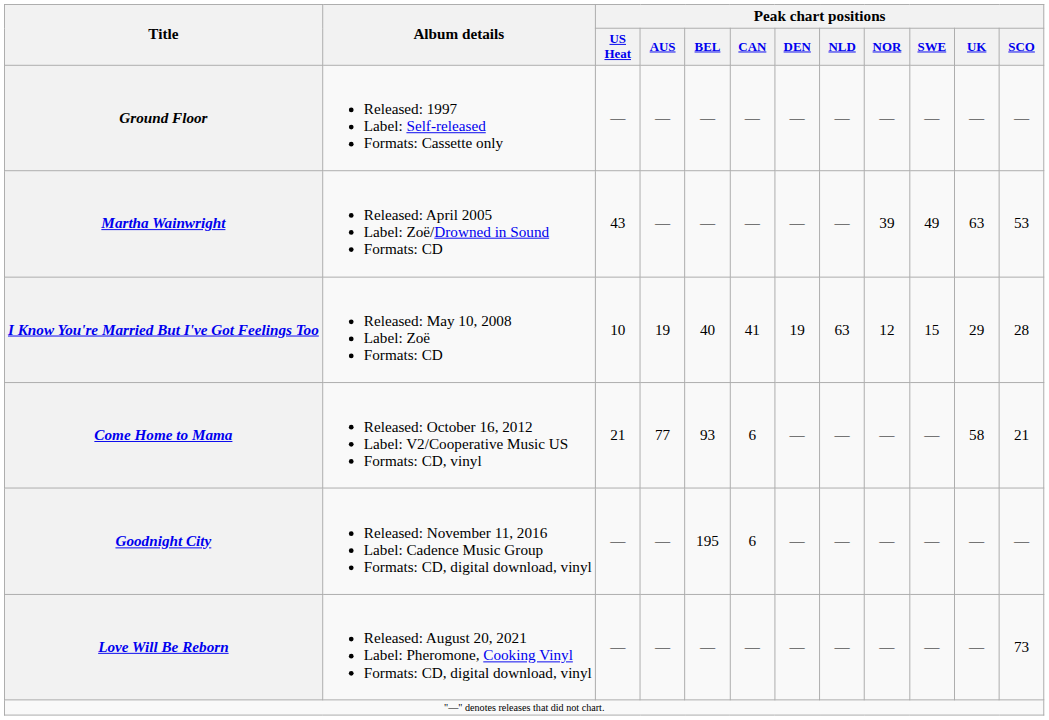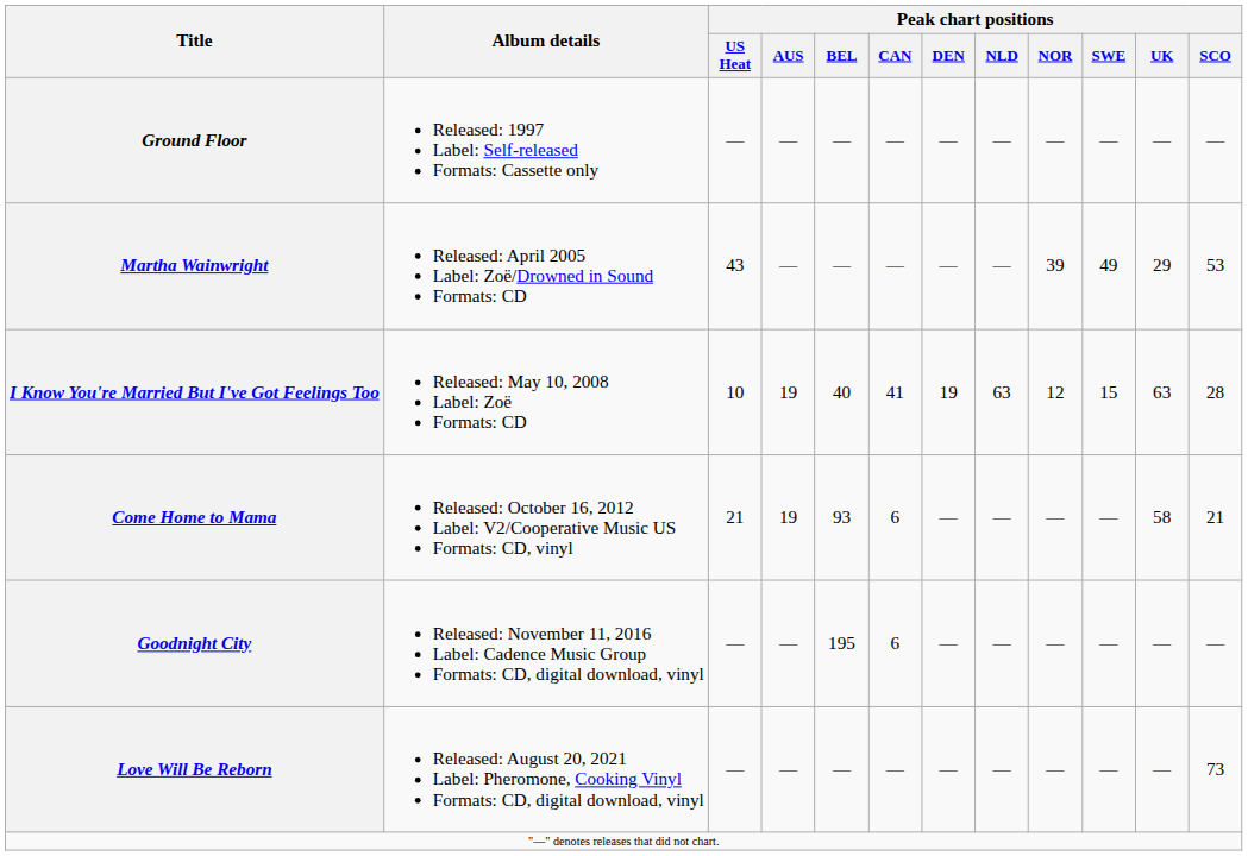 <table class="wikitable plainrowheaders">
 <tr>
 <th scope="col" rowspan="2">Title</th>
 <th scope="col" rowspan="2">Album details</th>
 <th scope="col" colspan="10">Peak chart positions</th>
 </tr>
 <tr>
 <th style="width:3em;font-size:85%"><a href='#'>US Heat</a><br></th>
 <th style="width:3em;font-size:85%"><a href='#'>AUS</a><br></th>
 <th style="width:3em;font-size:85%"><a href='#'>BEL</a><br></th>
 <th style="width:3em;font-size:85%"><a href='#'>CAN</a><br></th>
 <th style="width:3em;font-size:85%"><a href='#'>DEN</a><br></th>
 <th style="width:3em;font-size:85%"><a href='#'>NLD</a><br></th>
 <th style="width:3em;font-size:85%"><a href='#'>NOR</a><br></th>
 <th style="width:3em;font-size:85%"><a href='#'>SWE</a><br></th>
 <th style="width:3em;font-size:85%"><a href='#'>UK</a><br></th>
 <th style="width:3em;font-size:85%"><a href='#'>SCO</a><br></th>
 </tr>
 <tr>
 <th scope="row"><em>Ground Floor</em></th>
 <td><br><ul><li>Released: 1997</li><li>Label: <a href='#'>Self-released</a></li><li>Formats: Cassette only</li></ul></td>
 <td align="center">—</td>
 <td align="center">—</td>
 <td align="center">—</td>
 <td align="center">—</td>
 <td align="center">—</td>
 <td align="center">—</td>
 <td align="center">—</td>
 <td align="center">—</td>
 <td align="center">—</td>
 <td align="center">—</td>
 </tr>
 <tr>
 <th scope="row"><em><a href='#'>Martha Wainwright</a></em></th>
 <td><br><ul><li>Released: April 2005</li><li>Label: Zoë/<a href='#'>Drowned in Sound</a></li><li>Formats: CD</li></ul></td>
 <td align="center">43</td>
 <td align="center">—</td>
 <td align="center">—</td>
 <td align="center">—</td>
 <td align="center">—</td>
 <td align="center">—</td>
 <td align="center">39</td>
 <td align="center">49</td>
-<td align="center">63</td>
+<td align="center">29</td>
 <td align="center">53</td>
 </tr>
 <tr>
 <th scope="row"><em><a href='#'>I Know You're Married But I've Got Feelings Too</a></em></th>
 <td><br><ul><li>Released: May 10, 2008</li><li>Label: Zoë</li><li>Formats: CD</li></ul></td>
 <td align="center">10</td>
 <td align="center">19</td>
 <td align="center">40</td>
 <td align="center">41</td>
 <td align="center">19</td>
 <td align="center">63</td>
 <td align="center">12</td>
 <td align="center">15</td>
-<td align="center">29</td>
+<td align="center">63</td>
 <td align="center">28</td>
 </tr>
 <tr>
 <th scope="row"><em><a href='#'>Come Home to Mama</a></em></th>
 <td><br><ul><li>Released: October 16, 2012</li><li>Label: V2/Cooperative Music US</li><li>Formats: CD, vinyl</li></ul></td>
 <td align="center">21</td>
-<td align="center">77</td>
+<td align="center">19</td>
 <td align="center">93</td>
 <td align="center">6</td>
 <td align="center">—</td>
 <td align="center">—</td>
 <td align="center">—</td>
 <td align="center">—</td>
 <td align="center">58</td>
 <td align="center">21</td>
 </tr>
 <tr>
 <th scope="row"><em><a href='#'>Goodnight City</a></em></th>
 <td><br><ul><li>Released: November 11, 2016</li><li>Label: Cadence Music Group</li><li>Formats: CD, digital download, vinyl</li></ul></td>
 <td align="center">—</td>
 <td align="center">—</td>
 <td align="center">195</td>
 <td align="center">6</td>
 <td align="center">—</td>
 <td align="center">—</td>
 <td align="center">—</td>
 <td align="center">—</td>
 <td style="text-align:center;">—</td>
 <td align="center">—</td>
 </tr>
 <tr>
 <th scope="row"><em><a href='#'>Love Will Be Reborn</a></em></th>
 <td><br><ul><li>Released: August 20, 2021</li><li>Label: Pheromone, <a href='#'>Cooking Vinyl</a></li><li>Formats: CD, digital download, vinyl</li></ul></td>
 <td align="center">—</td>
 <td align="center">—</td>
 <td align="center">—</td>
 <td align="center">—</td>
 <td align="center">—</td>
 <td align="center">—</td>
 <td align="center">—</td>
 <td align="center">—</td>
 <td style="text-align:center;">—</td>
 <td align="center">73</td>
 </tr>
 <tr>
 <td align="center" colspan="25" style="font-size: 8pt">"—" denotes releases that did not chart.</td>
 </tr>
 </table>
